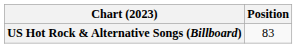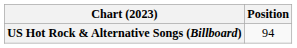 <table class="wikitable plainrowheaders" style="text-align: center">
 <tr>
 <th scope="col">Chart (2023)</th>
 <th scope="col">Position</th>
 </tr>
 <tr>
 <th scope="row">US Hot Rock & Alternative Songs (<em>Billboard</em>)</th>
-<td>83</td>
+<td>94</td>
 </tr>
 </table>
